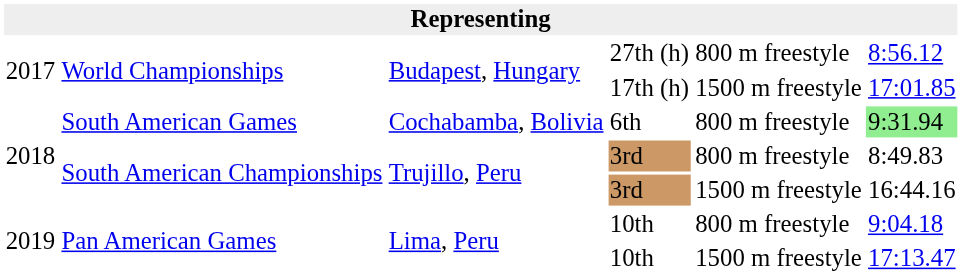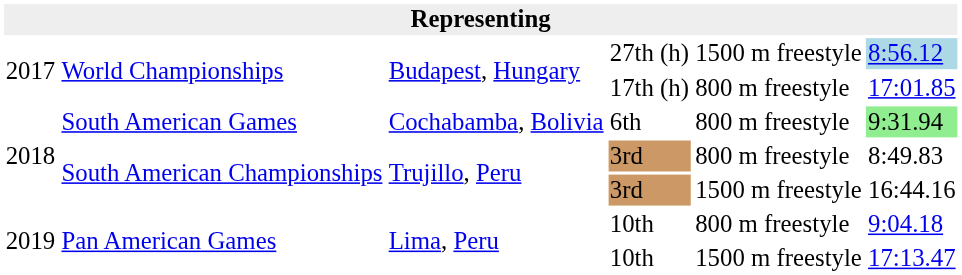 <table>
 <tr>
 <th bgcolor="#eeeeee" colspan="6">Representing </th>
 </tr>
 <tr>
 <td rowspan=2>2017</td>
 <td rowspan=2><a href='#'>World Championships</a></td>
 <td rowspan=2 align=left> <a href='#'>Budapest</a>, <a href='#'>Hungary</a></td>
 <td>27th (h)</td>
-<td>800 m freestyle</td>
-<td><a href='#'>8:56.12</a></td>
+<td>1500 m freestyle</td>
+<td style="background: lightblue;"><a href='#'>8:56.12</a></td>
 </tr>
 <tr>
 <td>17th (h)</td>
-<td>1500 m freestyle</td>
+<td>800 m freestyle</td>
 <td><a href='#'>17:01.85</a></td>
 </tr>
 <tr>
 <td rowspan=3>2018</td>
 <td><a href='#'>South American Games</a></td>
 <td align=left> <a href='#'>Cochabamba</a>, <a href='#'>Bolivia</a></td>
 <td>6th</td>
 <td>800 m freestyle</td>
 <td style="background: lightgreen;">9:31.94</td>
 </tr>
 <tr>
 <td rowspan=2><a href='#'>South American Championships</a></td>
 <td align=left rowspan=2> <a href='#'>Trujillo</a>, <a href='#'>Peru</a></td>
 <td bgcolor="cc9966">3rd</td>
 <td>800 m freestyle</td>
 <td>8:49.83</td>
 </tr>
 <tr>
 <td bgcolor="cc9966">3rd</td>
 <td>1500 m freestyle</td>
 <td>16:44.16</td>
 </tr>
 <tr>
 <td rowspan=2>2019</td>
 <td rowspan=2><a href='#'>Pan American Games</a></td>
 <td align=left rowspan=2> <a href='#'>Lima</a>, <a href='#'>Peru</a></td>
 <td>10th</td>
 <td>800 m freestyle</td>
 <td><a href='#'>9:04.18</a></td>
 </tr>
 <tr>
 <td>10th</td>
 <td>1500 m freestyle</td>
 <td><a href='#'>17:13.47</a></td>
 </tr>
 </table>
